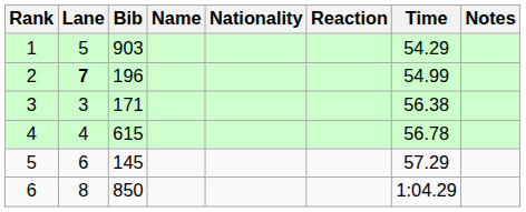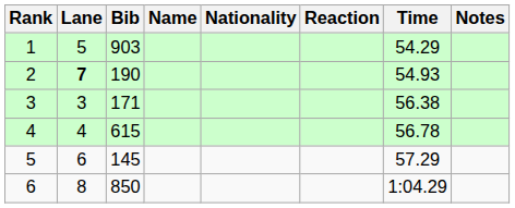 <table class="wikitable sortable" style="text-align:center">
 <tr>
 <th>Rank</th>
 <th>Lane</th>
 <th>Bib</th>
 <th>Name</th>
 <th>Nationality</th>
 <th>Reaction</th>
 <th>Time</th>
 <th>Notes</th>
 </tr>
 <tr bgcolor=ccffcc>
 <td>1</td>
 <td>5</td>
 <td>903</td>
 <td align=left></td>
 <td align=left></td>
 <td></td>
 <td>54.29</td>
 <td><strong></strong></td>
 </tr>
 <tr bgcolor=ccffcc>
 <td>2</td>
 <td><strong>7</strong></td>
-<td>196</td>
+<td>190</td>
 <td align=left></td>
 <td align=left></td>
 <td></td>
-<td>54.99</td>
+<td>54.93</td>
 <td><strong></strong></td>
 </tr>
 <tr bgcolor=ccffcc>
 <td>3</td>
 <td>3</td>
 <td>171</td>
 <td align=left></td>
 <td align=left></td>
 <td></td>
 <td>56.38</td>
 <td><strong></strong></td>
 </tr>
 <tr bgcolor=ccffcc>
 <td>4</td>
 <td>4</td>
 <td>615</td>
 <td align=left></td>
 <td align=left></td>
 <td></td>
 <td>56.78</td>
 <td><strong></strong></td>
 </tr>
 <tr>
 <td>5</td>
 <td>6</td>
 <td>145</td>
 <td align=left></td>
 <td align=left></td>
 <td></td>
 <td>57.29</td>
 <td></td>
 </tr>
 <tr>
 <td>6</td>
 <td>8</td>
 <td>850</td>
 <td align=left></td>
 <td align=left></td>
 <td></td>
 <td>1:04.29</td>
 <td></td>
 </tr>
 </table>
